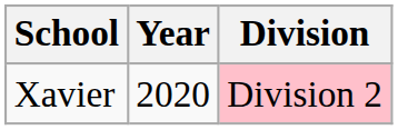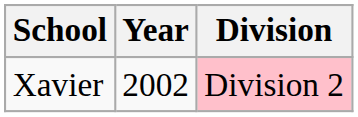 <table class="wikitable">
 <tr>
 <th>School</th>
 <th>Year</th>
 <th>Division</th>
 </tr>
 <tr>
 <td>Xavier</td>
-<td>2020</td>
+<td>2002</td>
 <td style="background: pink;">Division 2</td>
 </tr>
 </table>
